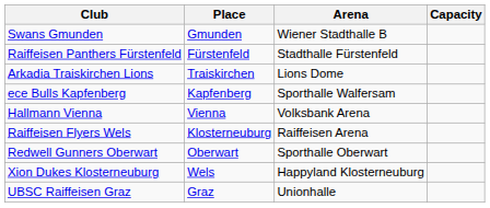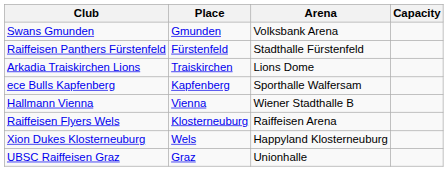 <table class="wikitable sortable">
 <tr>
 <th>Club</th>
 <th>Place</th>
 <th>Arena</th>
 <th>Capacity</th>
 </tr>
 <tr>
 <td><a href='#'>Swans Gmunden</a></td>
 <td><a href='#'>Gmunden</a></td>
-<td>Wiener Stadthalle B</td>
+<td>Volksbank Arena</td>
 <td style="text-align:center;"></td>
 </tr>
 <tr>
 <td><a href='#'>Raiffeisen Panthers Fürstenfeld</a></td>
 <td><a href='#'>Fürstenfeld</a></td>
 <td>Stadthalle Fürstenfeld</td>
 <td style="text-align:center;"></td>
 </tr>
 <tr>
 <td><a href='#'>Arkadia Traiskirchen Lions</a></td>
 <td><a href='#'>Traiskirchen</a></td>
 <td>Lions Dome</td>
 <td style="text-align:center;"></td>
 </tr>
 <tr>
 <td><a href='#'>ece Bulls Kapfenberg</a></td>
 <td><a href='#'>Kapfenberg</a></td>
 <td>Sporthalle Walfersam</td>
 <td style="text-align:center;"></td>
 </tr>
 <tr>
 <td><a href='#'>Hallmann Vienna</a></td>
 <td><a href='#'>Vienna</a></td>
-<td>Volksbank Arena</td>
+<td>Wiener Stadthalle B</td>
 <td style="text-align:center;"></td>
 </tr>
 <tr>
 <td><a href='#'>Raiffeisen Flyers Wels</a></td>
 <td><a href='#'>Klosterneuburg</a></td>
 <td>Raiffeisen Arena</td>
-<td style="text-align:center;"></td>
-</tr>
-<tr>
-<td><a href='#'>Redwell Gunners Oberwart</a></td>
-<td><a href='#'>Oberwart</a></td>
-<td>Sporthalle Oberwart</td>
 <td style="text-align:center;"></td>
 </tr>
 <tr>
 <td><a href='#'>Xion Dukes Klosterneuburg</a></td>
 <td><a href='#'>Wels</a></td>
 <td>Happyland Klosterneuburg</td>
 <td style="text-align:center;"></td>
 </tr>
 <tr>
 <td><a href='#'>UBSC Raiffeisen Graz</a></td>
 <td><a href='#'>Graz</a></td>
 <td>Unionhalle</td>
 <td style="text-align:center;"></td>
 </tr>
 </table>
